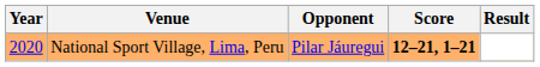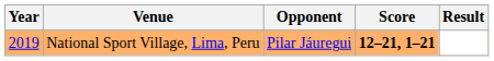 <table class="sortable wikitable" style="font-size: 90%;">
 <tr>
 <th>Year</th>
 <th>Venue</th>
 <th>Opponent</th>
 <th>Score</th>
 <th>Result</th>
 </tr>
 <tr style="background:#FFB069">
-<td align="center"><a href='#'>2020</a></td>
+<td align="center"><a href='#'>2019</a></td>
 <td align="left">National Sport Village, <a href='#'>Lima</a>, Peru</td>
 <td align="left"> <a href='#'>Pilar Jáuregui</a></td>
 <td align="left"><strong>12–21, 1–21</strong></td>
 <td style="text-align:left; background:white"><strong></strong></td>
 </tr>
 </table>
